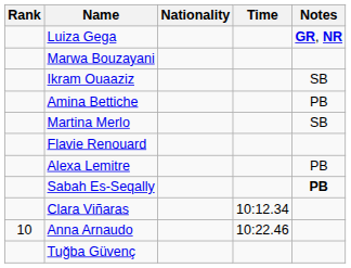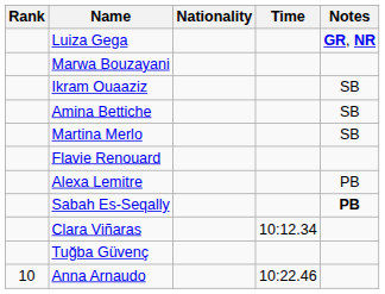 <table class="wikitable sortable" style="text-align:center">
 <tr>
 <th>Rank</th>
 <th>Name</th>
 <th>Nationality</th>
 <th>Time</th>
 <th>Notes</th>
 </tr>
 <tr>
 <td></td>
 <td align=left><a href='#'>Luiza Gega</a></td>
 <td align=left></td>
 <td></td>
 <td><strong><a href='#'>GR</a></strong>, <strong><a href='#'>NR</a></strong></td>
 </tr>
 <tr>
 <td></td>
 <td align=left><a href='#'>Marwa Bouzayani</a></td>
 <td align=left></td>
 <td></td>
 <td></td>
 </tr>
 <tr>
 <td></td>
 <td align=left><a href='#'>Ikram Ouaaziz</a></td>
 <td align=left></td>
 <td></td>
 <td>SB</td>
 </tr>
 <tr>
 <td></td>
 <td align=left><a href='#'>Amina Bettiche</a></td>
 <td align=left></td>
 <td></td>
-<td>PB</td>
+<td>SB</td>
 </tr>
 <tr>
 <td></td>
 <td align=left><a href='#'>Martina Merlo</a></td>
 <td align=left></td>
 <td></td>
 <td>SB</td>
 </tr>
 <tr>
 <td></td>
 <td align=left><a href='#'>Flavie Renouard</a></td>
 <td align=left></td>
 <td></td>
 <td></td>
 </tr>
 <tr>
 <td></td>
 <td align=left><a href='#'>Alexa Lemitre</a></td>
 <td align=left></td>
 <td></td>
 <td>PB</td>
 </tr>
 <tr>
 <td></td>
 <td align=left><a href='#'>Sabah Es-Seqally</a></td>
 <td align=left></td>
 <td></td>
 <td><strong>PB</strong></td>
 </tr>
 <tr>
 <td></td>
 <td align=left><a href='#'>Clara Viñaras</a></td>
 <td align=left></td>
 <td>10:12.34</td>
 <td></td>
 </tr>
 <tr>
+<td></td>
+<td align=left><a href='#'>Tuğba Güvenç</a></td>
+<td align=left></td>
+<td></td>
+<td></td>
+</tr>
+<tr>
 <td>10</td>
 <td align=left><a href='#'>Anna Arnaudo</a></td>
 <td align=left></td>
 <td>10:22.46</td>
 <td></td>
 </tr>
-<tr>
-<td></td>
-<td align=left><a href='#'>Tuğba Güvenç</a></td>
-<td align=left></td>
-<td></td>
-<td></td>
-</tr>
 </table>
